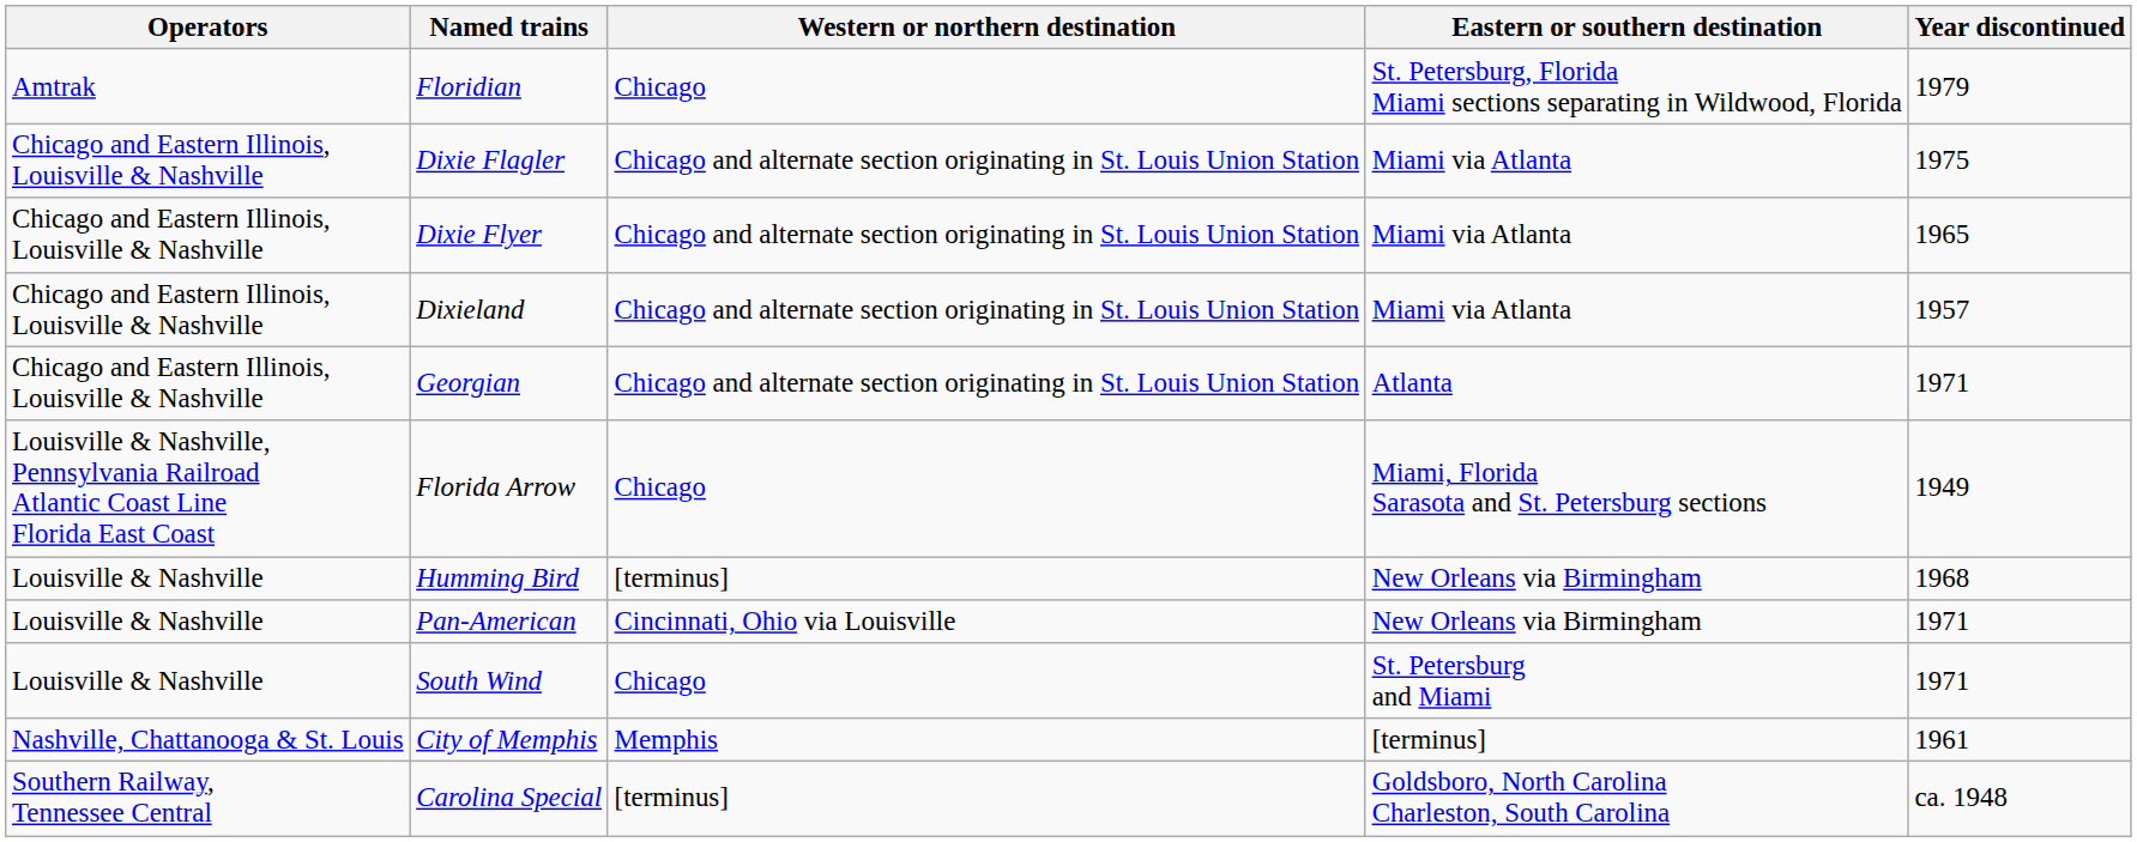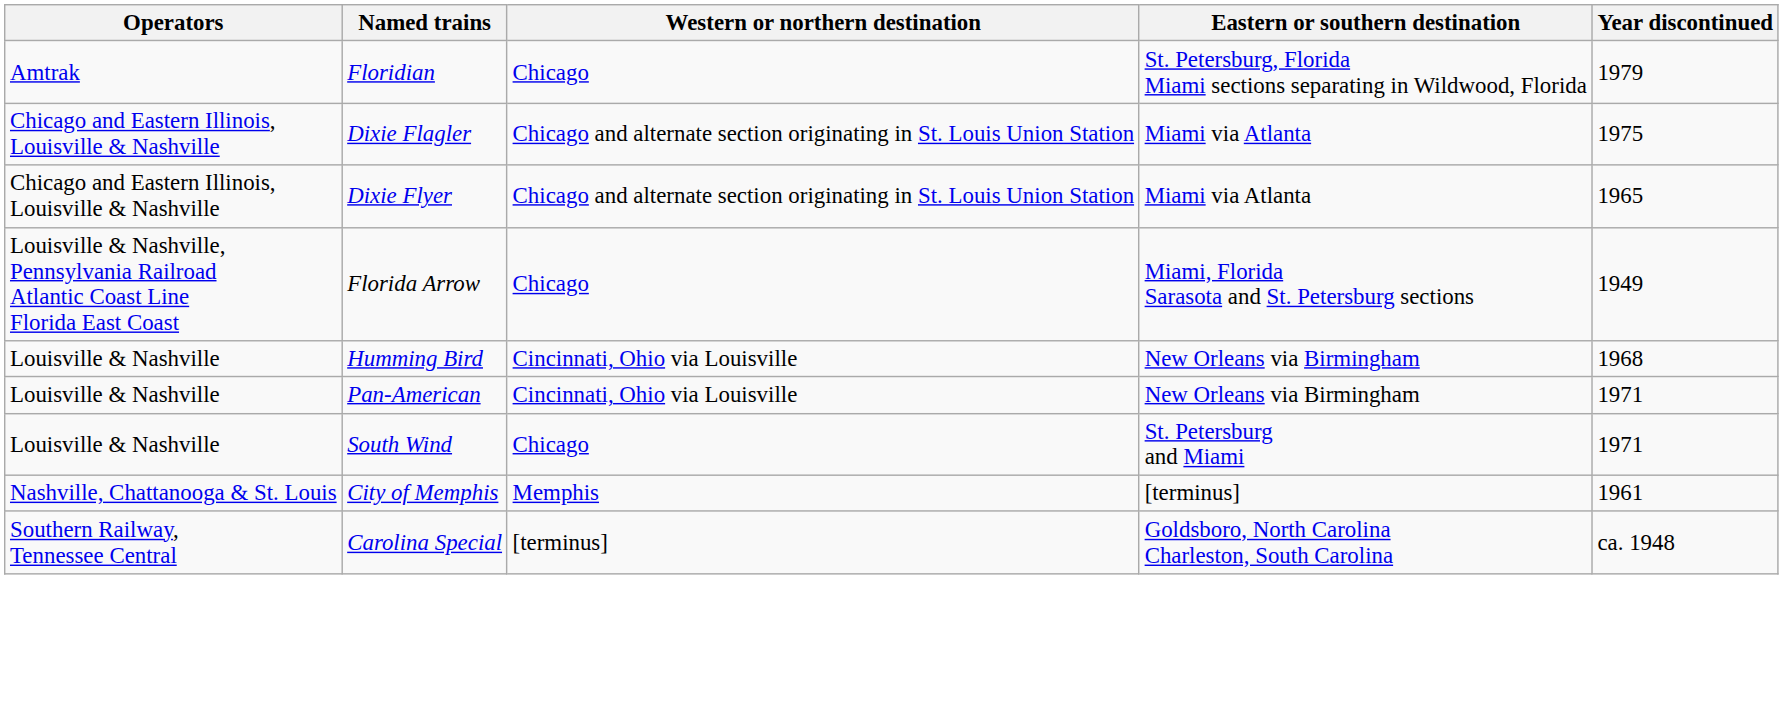 <table class="wikitable sortable">
 <tr>
 <th>Operators</th>
 <th>Named trains</th>
 <th>Western or northern destination</th>
 <th>Eastern or southern destination</th>
 <th>Year discontinued</th>
 </tr>
 <tr>
 <td><a href='#'>Amtrak</a></td>
 <td><em><a href='#'>Floridian</a></em></td>
 <td><a href='#'>Chicago</a></td>
 <td><a href='#'>St. Petersburg, Florida</a> <br><a href='#'>Miami</a> sections separating in Wildwood, Florida</td>
 <td>1979</td>
 </tr>
 <tr>
 <td><a href='#'>Chicago and Eastern Illinois</a>,<br><a href='#'>Louisville & Nashville</a></td>
 <td><em><a href='#'>Dixie Flagler</a></em></td>
 <td><a href='#'>Chicago</a> and alternate section originating in <a href='#'>St. Louis Union Station</a></td>
 <td><a href='#'>Miami</a> via <a href='#'>Atlanta</a></td>
 <td>1975</td>
 </tr>
 <tr>
 <td>Chicago and Eastern Illinois,<br>Louisville & Nashville</td>
 <td><em><a href='#'>Dixie Flyer</a></em></td>
 <td><a href='#'>Chicago</a> and alternate section originating in <a href='#'>St. Louis Union Station</a></td>
 <td><a href='#'>Miami</a> via Atlanta</td>
 <td>1965</td>
 </tr>
 <tr>
-<td>Chicago and Eastern Illinois,<br>Louisville & Nashville</td>
-<td><em>Dixieland</em></td>
-<td><a href='#'>Chicago</a> and alternate section originating in <a href='#'>St. Louis Union Station</a></td>
-<td><a href='#'>Miami</a> via Atlanta</td>
-<td>1957</td>
-</tr>
-<tr>
-<td>Chicago and Eastern Illinois,<br>Louisville & Nashville</td>
-<td><em><a href='#'>Georgian</a></em></td>
-<td><a href='#'>Chicago</a> and alternate section originating in <a href='#'>St. Louis Union Station</a></td>
-<td><a href='#'>Atlanta</a></td>
-<td>1971</td>
-</tr>
-<tr>
 <td>Louisville & Nashville,<br><a href='#'>Pennsylvania Railroad</a><br><a href='#'>Atlantic Coast Line</a><br><a href='#'>Florida East Coast</a></td>
 <td><em>Florida Arrow</em></td>
 <td><a href='#'>Chicago</a></td>
 <td><a href='#'>Miami, Florida</a><br><a href='#'>Sarasota</a> and <a href='#'>St. Petersburg</a> sections</td>
 <td>1949</td>
 </tr>
 <tr>
 <td>Louisville & Nashville</td>
 <td><em><a href='#'>Humming Bird</a></em></td>
-<td>[terminus]</td>
+<td><a href='#'>Cincinnati, Ohio</a> via Louisville</td>
 <td><a href='#'>New Orleans</a> via <a href='#'>Birmingham</a></td>
 <td>1968</td>
 </tr>
 <tr>
 <td>Louisville & Nashville</td>
 <td><em><a href='#'>Pan-American</a></em></td>
 <td><a href='#'>Cincinnati, Ohio</a> via Louisville</td>
 <td><a href='#'>New Orleans</a> via Birmingham</td>
 <td>1971</td>
 </tr>
 <tr>
 <td>Louisville & Nashville</td>
 <td><em><a href='#'>South Wind</a></em></td>
 <td><a href='#'>Chicago</a></td>
 <td><a href='#'>St. Petersburg</a><br>and <a href='#'>Miami</a></td>
 <td>1971</td>
 </tr>
 <tr>
 <td><a href='#'>Nashville, Chattanooga & St. Louis</a></td>
 <td><em><a href='#'>City of Memphis</a></em></td>
 <td><a href='#'>Memphis</a></td>
 <td>[terminus]</td>
 <td>1961</td>
 </tr>
 <tr>
 <td><a href='#'>Southern Railway</a>,<br><a href='#'>Tennessee Central</a></td>
 <td><em><a href='#'>Carolina Special</a></em></td>
 <td>[terminus]</td>
 <td><a href='#'>Goldsboro, North Carolina</a><br><a href='#'>Charleston, South Carolina</a></td>
 <td>ca. 1948</td>
 </tr>
 </table>
